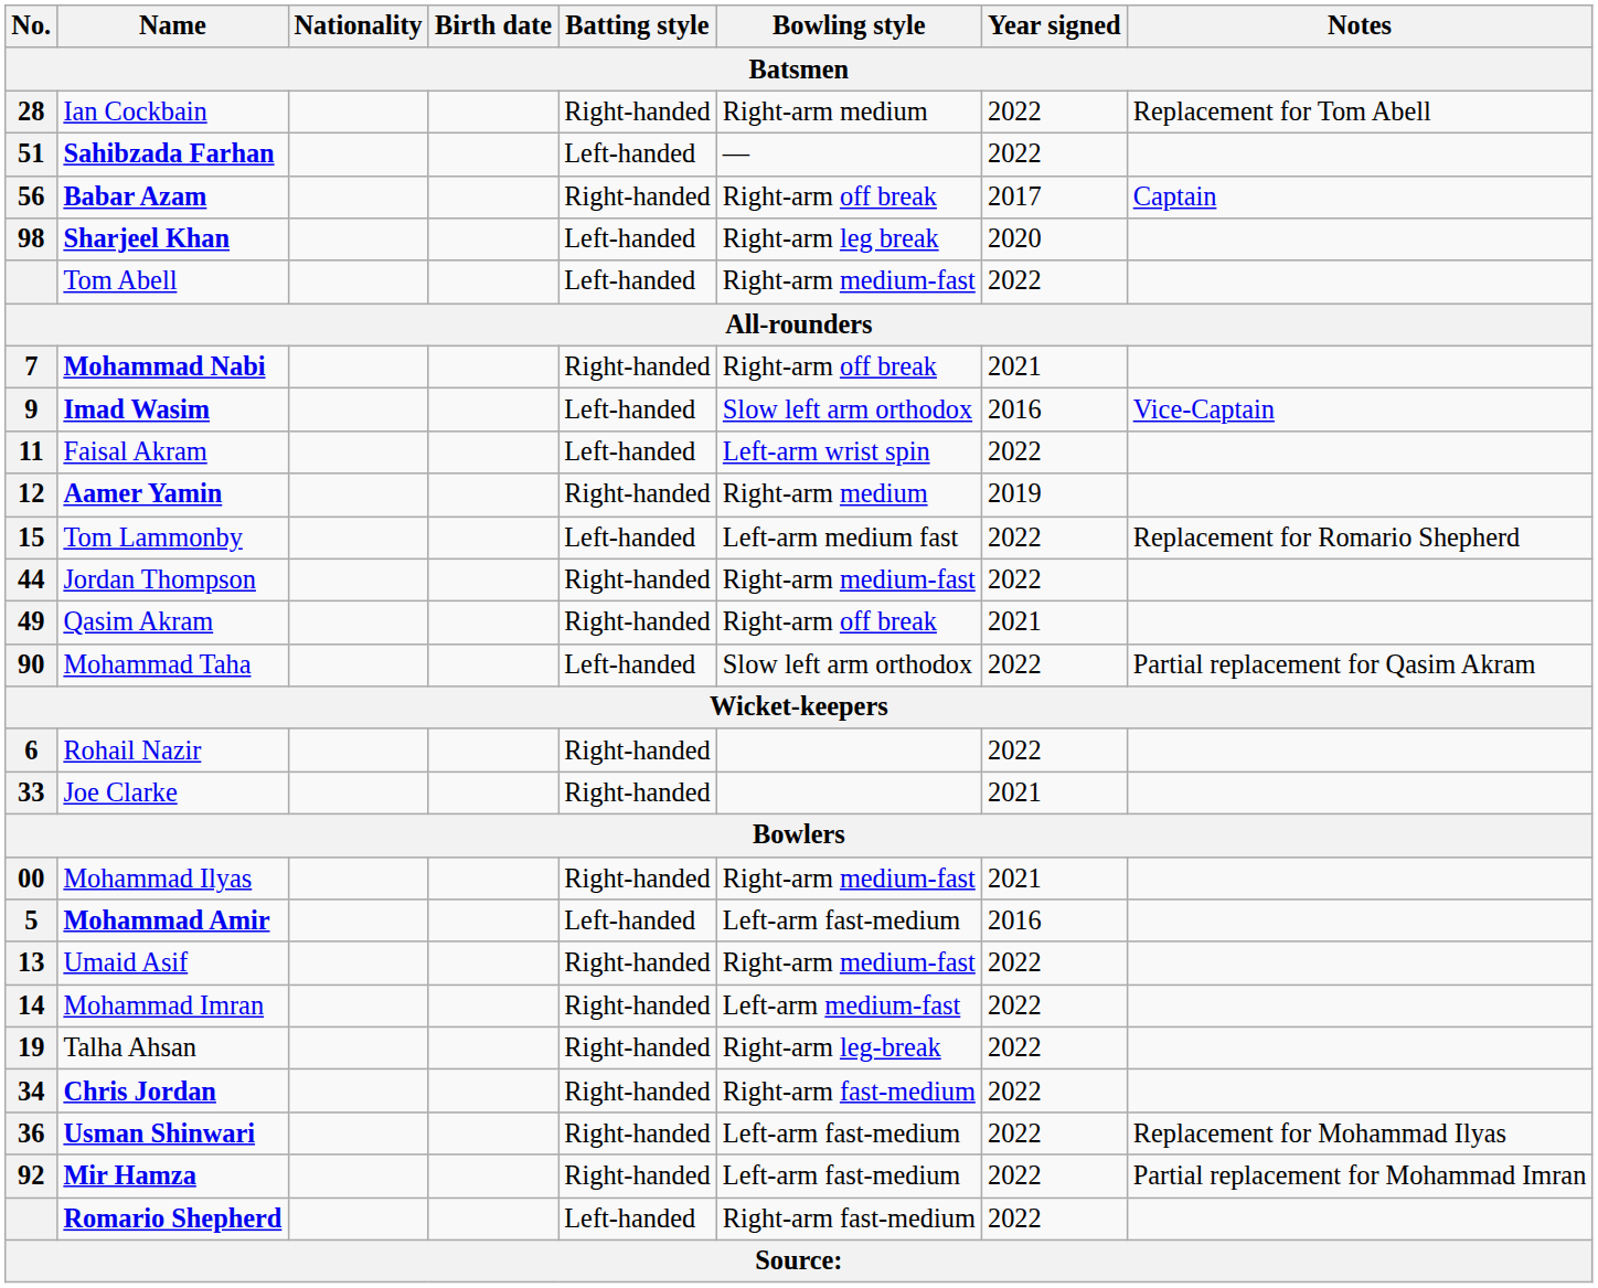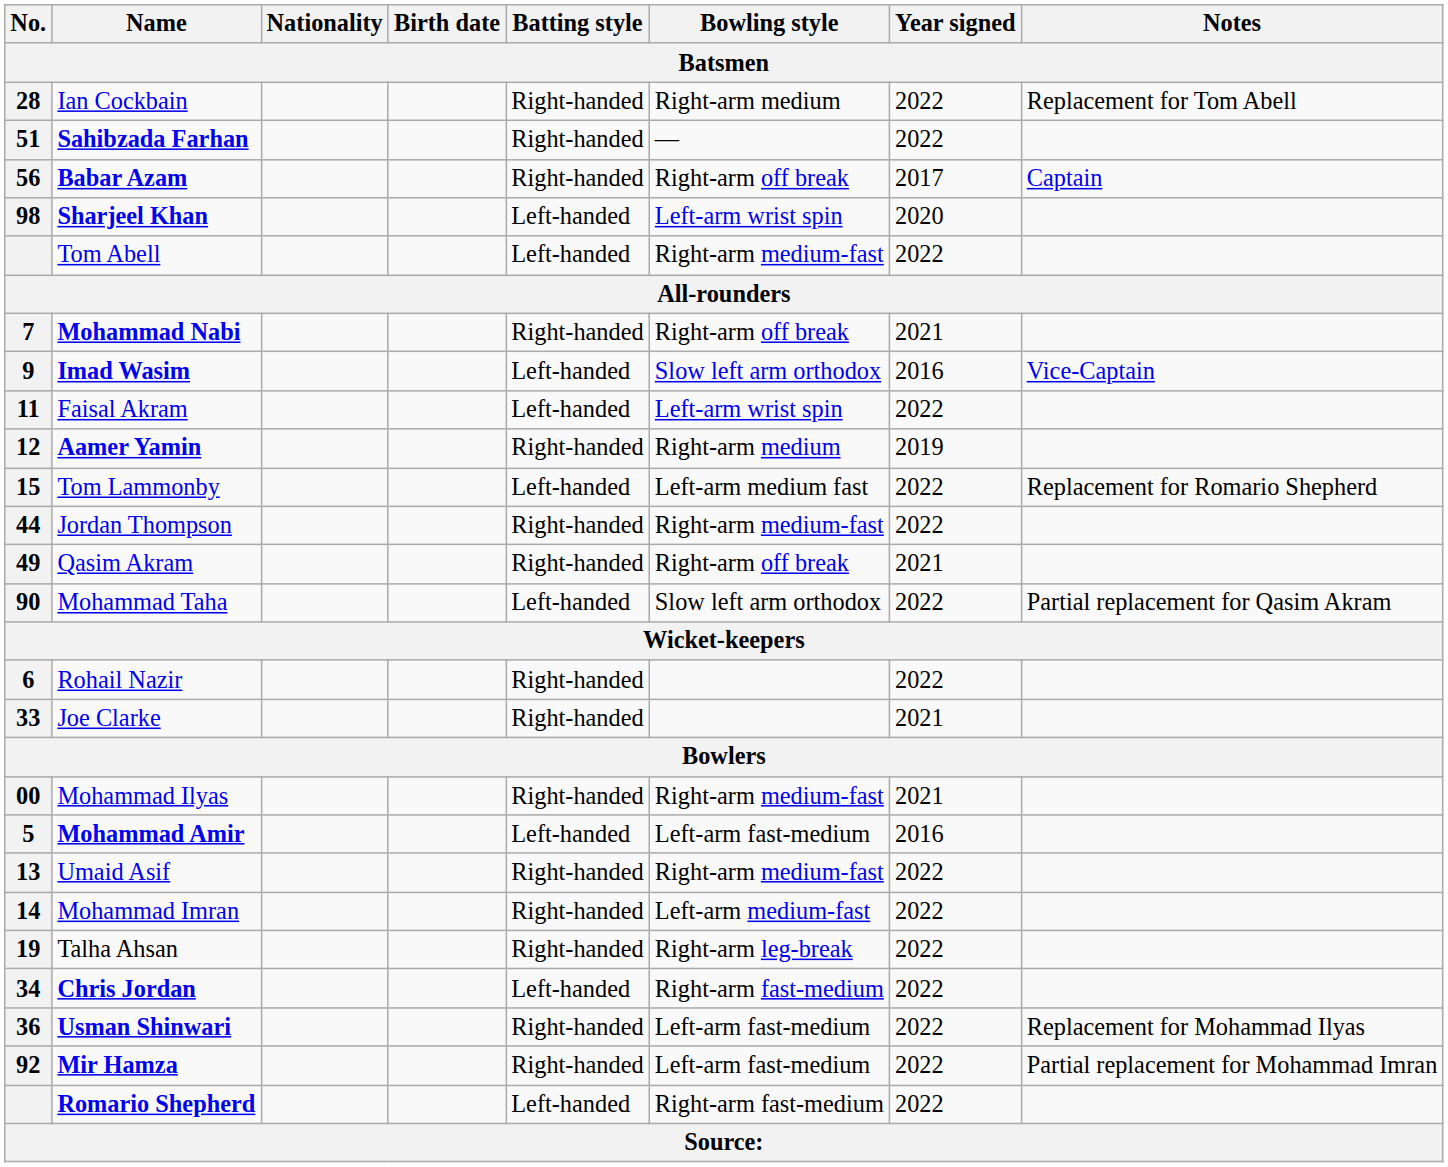 <table class="wikitable">
 <tr>
 <th>No.</th>
 <th>Name</th>
 <th>Nationality</th>
 <th>Birth date</th>
 <th>Batting style</th>
 <th>Bowling style</th>
 <th>Year signed</th>
 <th>Notes</th>
 </tr>
 <tr>
 <th colspan="8">Batsmen</th>
 </tr>
 <tr>
 <th>28</th>
 <td><a href='#'>Ian Cockbain</a></td>
 <td></td>
 <td></td>
 <td>Right-handed</td>
 <td>Right-arm medium</td>
 <td>2022</td>
 <td>Replacement for Tom Abell</td>
 </tr>
 <tr>
 <th>51</th>
 <td><strong><a href='#'>Sahibzada Farhan</a></strong></td>
 <td></td>
 <td></td>
-<td>Left-handed</td>
+<td>Right-handed</td>
 <td>—</td>
 <td>2022</td>
 <td></td>
 </tr>
 <tr>
 <th>56</th>
 <td><strong><a href='#'>Babar Azam</a></strong></td>
 <td></td>
 <td></td>
 <td>Right-handed</td>
 <td>Right-arm <a href='#'>off break</a></td>
 <td>2017</td>
 <td><a href='#'>Captain</a></td>
 </tr>
 <tr>
 <th>98</th>
 <td><strong><a href='#'>Sharjeel Khan</a></strong></td>
 <td></td>
 <td></td>
 <td>Left-handed</td>
-<td>Right-arm <a href='#'>leg break</a></td>
+<td><a href='#'>Left-arm wrist spin</a></td>
 <td>2020</td>
 <td></td>
 </tr>
 <tr>
 <th></th>
 <td><a href='#'>Tom Abell</a></td>
 <td></td>
 <td></td>
 <td>Left-handed</td>
 <td>Right-arm <a href='#'>medium-fast</a></td>
 <td>2022</td>
 <td></td>
 </tr>
 <tr>
 <th colspan="8">All-rounders</th>
 </tr>
 <tr>
 <th>7</th>
 <td><strong><a href='#'>Mohammad Nabi</a></strong></td>
 <td></td>
 <td></td>
 <td>Right-handed</td>
 <td>Right-arm <a href='#'>off break</a></td>
 <td>2021</td>
 <td></td>
 </tr>
 <tr>
 <th>9</th>
 <td><strong><a href='#'>Imad Wasim</a></strong></td>
 <td></td>
 <td></td>
 <td>Left-handed</td>
 <td><a href='#'>Slow left arm orthodox</a></td>
 <td>2016</td>
 <td><a href='#'>Vice-Captain</a></td>
 </tr>
 <tr>
 <th>11</th>
 <td><a href='#'>Faisal Akram</a></td>
 <td></td>
 <td></td>
 <td>Left-handed</td>
 <td><a href='#'>Left-arm wrist spin</a></td>
 <td>2022</td>
 <td></td>
 </tr>
 <tr>
 <th>12</th>
 <td><strong><a href='#'>Aamer Yamin</a></strong></td>
 <td></td>
 <td></td>
 <td>Right-handed</td>
 <td>Right-arm <a href='#'>medium</a></td>
 <td>2019</td>
 <td></td>
 </tr>
 <tr>
 <th>15</th>
 <td><a href='#'>Tom Lammonby</a></td>
 <td></td>
 <td></td>
 <td>Left-handed</td>
 <td>Left-arm medium fast</td>
 <td>2022</td>
 <td>Replacement for Romario Shepherd</td>
 </tr>
 <tr>
 <th>44</th>
 <td><a href='#'>Jordan Thompson</a></td>
 <td></td>
 <td></td>
 <td>Right-handed</td>
 <td>Right-arm <a href='#'>medium-fast</a></td>
 <td>2022</td>
 <td></td>
 </tr>
 <tr>
 <th>49</th>
 <td><a href='#'>Qasim Akram</a></td>
 <td></td>
 <td></td>
 <td>Right-handed</td>
 <td>Right-arm <a href='#'>off break</a></td>
 <td>2021</td>
 <td></td>
 </tr>
 <tr>
 <th>90</th>
 <td><a href='#'>Mohammad Taha</a></td>
 <td></td>
 <td></td>
 <td>Left-handed</td>
 <td>Slow left arm orthodox</td>
 <td>2022</td>
 <td>Partial replacement for Qasim Akram</td>
 </tr>
 <tr>
 <th colspan="8">Wicket-keepers</th>
 </tr>
 <tr>
 <th>6</th>
 <td><a href='#'>Rohail Nazir</a></td>
 <td></td>
 <td></td>
 <td>Right-handed</td>
 <td></td>
 <td>2022</td>
 <td></td>
 </tr>
 <tr>
 <th>33</th>
 <td><a href='#'>Joe Clarke</a></td>
 <td></td>
 <td></td>
 <td>Right-handed</td>
 <td></td>
 <td>2021</td>
 <td></td>
 </tr>
 <tr>
 <th colspan="8">Bowlers</th>
 </tr>
 <tr>
 <th>00</th>
 <td><a href='#'>Mohammad Ilyas</a></td>
 <td></td>
 <td></td>
 <td>Right-handed</td>
 <td>Right-arm <a href='#'>medium-fast</a></td>
 <td>2021</td>
 <td></td>
 </tr>
 <tr>
 <th>5</th>
 <td><strong><a href='#'>Mohammad Amir</a></strong></td>
 <td></td>
 <td></td>
 <td>Left-handed</td>
 <td>Left-arm fast-medium</td>
 <td>2016</td>
 <td></td>
 </tr>
 <tr>
 <th>13</th>
 <td><a href='#'>Umaid Asif</a></td>
 <td></td>
 <td></td>
 <td>Right-handed</td>
 <td>Right-arm <a href='#'>medium-fast</a></td>
 <td>2022</td>
 <td></td>
 </tr>
 <tr>
 <th>14</th>
 <td><a href='#'>Mohammad Imran</a></td>
 <td></td>
 <td></td>
 <td>Right-handed</td>
 <td>Left-arm <a href='#'>medium-fast</a></td>
 <td>2022</td>
 <td></td>
 </tr>
 <tr>
 <th>19</th>
 <td>Talha Ahsan</td>
 <td></td>
 <td></td>
 <td>Right-handed</td>
 <td>Right-arm <a href='#'>leg-break</a></td>
 <td>2022</td>
 <td></td>
 </tr>
 <tr>
 <th>34</th>
 <td><strong><a href='#'>Chris Jordan</a></strong></td>
 <td></td>
 <td></td>
-<td>Right-handed</td>
+<td>Left-handed</td>
 <td>Right-arm <a href='#'>fast-medium</a></td>
 <td>2022</td>
 <td></td>
 </tr>
 <tr>
 <th>36</th>
 <td><strong><a href='#'>Usman Shinwari</a></strong></td>
 <td></td>
 <td></td>
 <td>Right-handed</td>
 <td>Left-arm fast-medium</td>
 <td>2022</td>
 <td>Replacement for Mohammad Ilyas</td>
 </tr>
 <tr>
 <th>92</th>
 <td><strong><a href='#'>Mir Hamza</a></strong></td>
 <td></td>
 <td></td>
 <td>Right-handed</td>
 <td>Left-arm fast-medium</td>
 <td>2022</td>
 <td>Partial replacement for Mohammad Imran</td>
 </tr>
 <tr>
 <th></th>
 <td><strong><a href='#'>Romario Shepherd</a></strong></td>
 <td></td>
 <td></td>
 <td>Left-handed</td>
 <td>Right-arm fast-medium</td>
 <td>2022</td>
 <td></td>
 </tr>
 <tr>
 <th colspan="8">Source: </th>
 </tr>
 </table>
